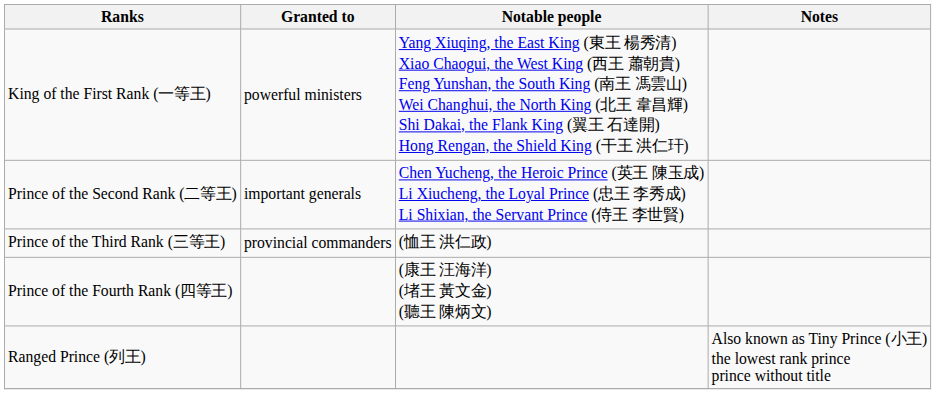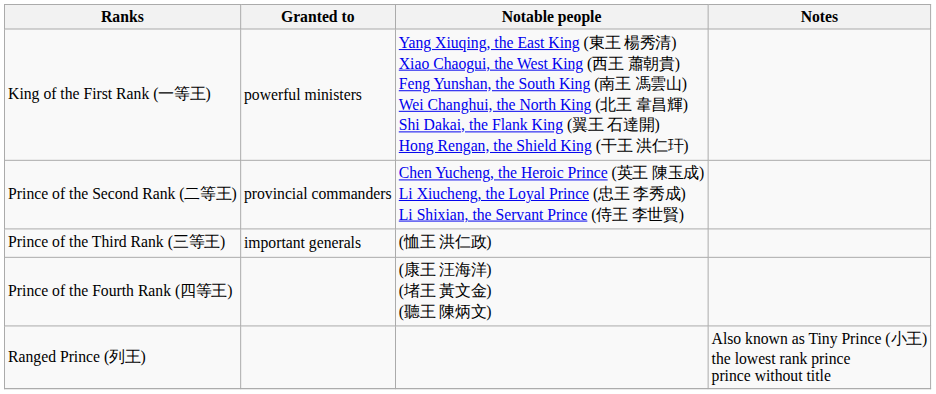 <table class="wikitable">
 <tr>
 <th>Ranks</th>
 <th>Granted to</th>
 <th>Notable people</th>
 <th>Notes</th>
 </tr>
 <tr>
 <td>King of the First Rank (一等王)</td>
 <td>powerful ministers</td>
 <td><a href='#'>Yang Xiuqing, the East King</a> (東王 楊秀清)<br><a href='#'>Xiao Chaogui, the West King</a> (西王 蕭朝貴)<br><a href='#'>Feng Yunshan, the South King</a> (南王 馮雲山)<br><a href='#'>Wei Changhui, the North King</a> (北王 韋昌輝)<br><a href='#'>Shi Dakai, the Flank King</a> (翼王 石達開)<br><a href='#'>Hong Rengan, the Shield King</a> (干王 洪仁玕)</td>
 <td></td>
 </tr>
 <tr>
 <td>Prince of the Second Rank (二等王)</td>
-<td>important generals</td>
+<td>provincial commanders</td>
 <td><a href='#'>Chen Yucheng, the Heroic Prince</a> (英王 陳玉成)<br><a href='#'>Li Xiucheng, the Loyal Prince</a> (忠王 李秀成)<br><a href='#'>Li Shixian, the Servant Prince</a> (侍王 李世賢)</td>
 <td></td>
 </tr>
 <tr>
 <td>Prince of the Third Rank (三等王)</td>
-<td>provincial commanders</td>
+<td>important generals</td>
 <td> (恤王 洪仁政)</td>
 <td></td>
 </tr>
 <tr>
 <td>Prince of the Fourth Rank (四等王)</td>
 <td></td>
 <td> (康王 汪海洋)<br> (堵王 黃文金)<br> (聽王 陳炳文)</td>
 <td></td>
 </tr>
 <tr>
 <td>Ranged Prince (列王)</td>
 <td></td>
 <td></td>
 <td>Also known as Tiny Prince (小王)<br>the lowest rank prince<br>prince without title</td>
 </tr>
 <tr>
 </tr>
 </table>
